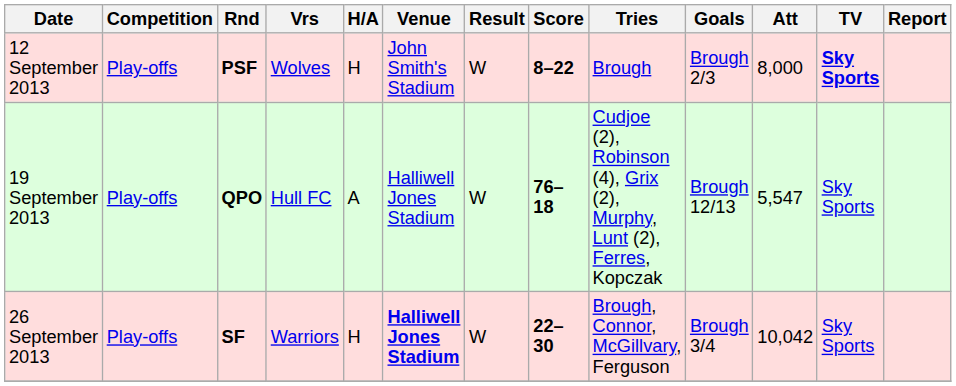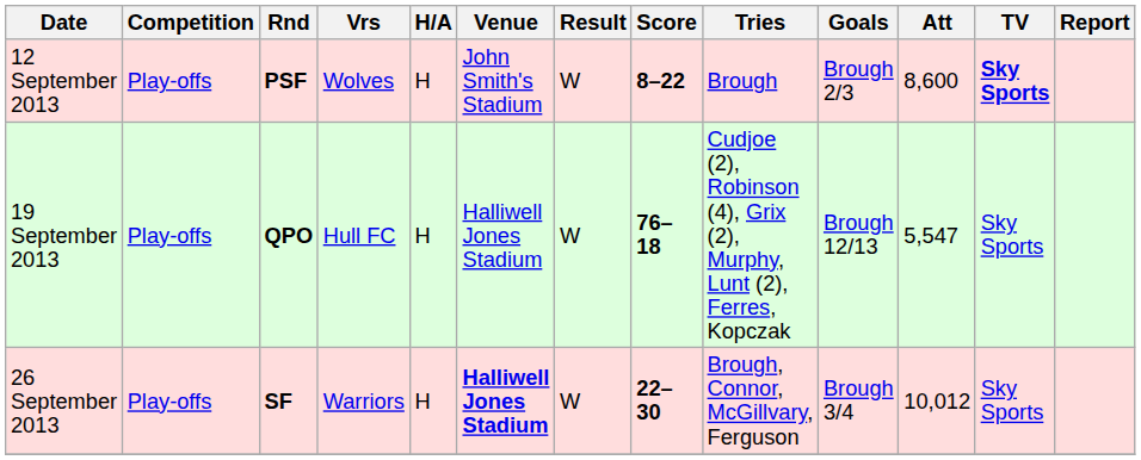 <table class="wikitable" style="font-size:85%;" width="100%">
 <tr>
 <th>Date</th>
 <th>Competition</th>
 <th>Rnd</th>
 <th>Vrs</th>
 <th>H/A</th>
 <th>Venue</th>
 <th>Result</th>
 <th>Score</th>
 <th>Tries</th>
 <th>Goals</th>
 <th>Att</th>
 <th>TV</th>
 <th>Report</th>
 </tr>
 <tr style="background:#ffdddd;" width=20 | >
 <td>12 September 2013</td>
 <td><a href='#'>Play-offs</a></td>
 <td><strong>PSF</strong></td>
 <td> <a href='#'>Wolves</a></td>
 <td>H</td>
 <td><a href='#'>John Smith's Stadium</a></td>
 <td>W</td>
 <td><strong>8–22</strong></td>
 <td><a href='#'>Brough</a></td>
 <td><a href='#'>Brough</a> 2/3</td>
-<td>8,000</td>
+<td>8,600</td>
 <td><strong><a href='#'>Sky Sports</a></strong></td>
 <td></td>
 </tr>
 <tr style="background:#ddffdd;" width=20 | >
 <td>19 September 2013</td>
 <td><a href='#'>Play-offs</a></td>
 <td><strong>QPO</strong></td>
 <td> <a href='#'>Hull FC</a></td>
-<td>A</td>
+<td>H</td>
 <td><a href='#'>Halliwell Jones Stadium</a></td>
 <td>W</td>
 <td><strong>76–18</strong></td>
 <td><a href='#'>Cudjoe</a> (2), <a href='#'>Robinson</a> (4), <a href='#'>Grix</a> (2), <a href='#'>Murphy</a>, <a href='#'>Lunt</a> (2), <a href='#'>Ferres</a>, Kopczak</td>
 <td><a href='#'>Brough</a> 12/13</td>
 <td>5,547</td>
 <td><a href='#'>Sky Sports</a></td>
 <td></td>
 </tr>
 <tr style="background:#ffdddd;" width=20 | >
 <td>26 September 2013</td>
 <td><a href='#'>Play-offs</a></td>
 <td><strong>SF</strong></td>
 <td> <a href='#'>Warriors</a></td>
 <td>H</td>
 <td><strong><a href='#'>Halliwell Jones Stadium</a></strong></td>
 <td>W</td>
 <td><strong>22–30</strong></td>
 <td><a href='#'>Brough</a>, <a href='#'>Connor</a>, <a href='#'>McGillvary</a>, Ferguson</td>
 <td><a href='#'>Brough</a> 3/4</td>
-<td>10,042</td>
+<td>10,012</td>
 <td><a href='#'>Sky Sports</a></td>
 <td></td>
 </tr>
 <tr>
 </tr>
 </table>
